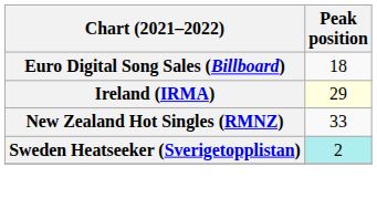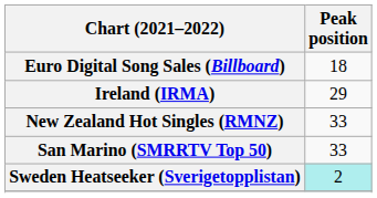 <table class="wikitable sortable plainrowheaders" style="text-align:center">
 <tr>
 <th scope="col">Chart (2021–2022)</th>
 <th scope="col">Peak<br>position</th>
 </tr>
 <tr>
 <th scope="row">Euro Digital Song Sales (<a href='#'><em>Billboard</em></a>)</th>
 <td>18</td>
 </tr>
 <tr>
 <th scope="row">Ireland (<a href='#'>IRMA</a>)</th>
-<td style="background: lightyellow;">29</td>
+<td>29</td>
 </tr>
 <tr>
 <th scope="row">New Zealand Hot Singles (<a href='#'>RMNZ</a>)</th>
+<td>33</td>
+</tr>
+<tr>
+<th scope="row">San Marino (<a href='#'>SMRRTV Top 50</a>)</th>
 <td>33</td>
 </tr>
 <tr>
 <th scope="row">Sweden Heatseeker (<a href='#'>Sverigetopplistan</a>)</th>
 <td style="background: paleturquoise;">2</td>
 </tr>
 <tr>
 </tr>
 <tr>
 </tr>
 </table>
